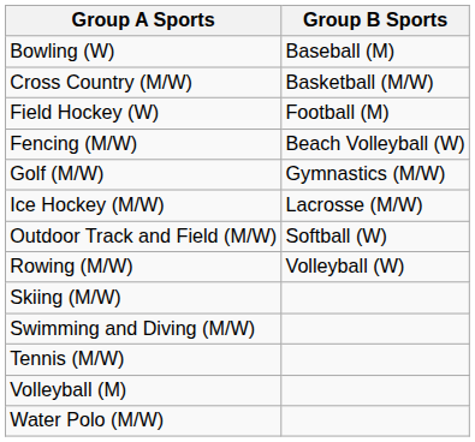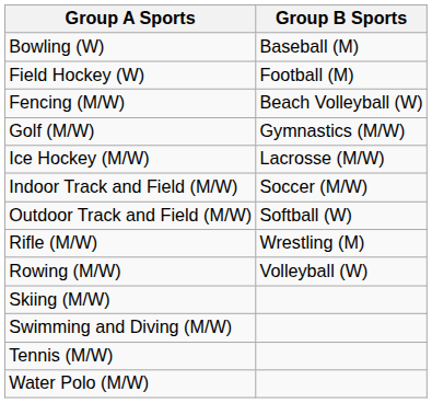 <table class="wikitable">
 <tr>
 <th>Group A Sports</th>
 <th>Group B Sports</th>
 </tr>
 <tr>
 <td>Bowling (W)</td>
 <td>Baseball (M)</td>
-</tr>
-<tr>
-<td>Cross Country (M/W)</td>
-<td>Basketball (M/W)</td>
 </tr>
 <tr>
 <td>Field Hockey (W)</td>
 <td>Football (M)</td>
 </tr>
 <tr>
 <td>Fencing (M/W)</td>
 <td>Beach Volleyball (W)</td>
 </tr>
 <tr>
 <td>Golf (M/W)</td>
 <td>Gymnastics (M/W)</td>
 </tr>
 <tr>
 <td>Ice Hockey (M/W)</td>
 <td>Lacrosse (M/W)</td>
 </tr>
 <tr>
+<td>Indoor Track and Field (M/W)</td>
+<td>Soccer (M/W)</td>
+</tr>
+<tr>
 <td>Outdoor Track and Field (M/W)</td>
 <td>Softball (W)</td>
+</tr>
+<tr>
+<td>Rifle (M/W)</td>
+<td>Wrestling (M)</td>
 </tr>
 <tr>
 <td>Rowing (M/W)</td>
 <td>Volleyball (W)</td>
 </tr>
 <tr>
 <td>Skiing (M/W)</td>
 <td></td>
 </tr>
 <tr>
 <td>Swimming and Diving (M/W)</td>
 <td></td>
 </tr>
 <tr>
 <td>Tennis (M/W)</td>
 <td></td>
 </tr>
 <tr>
-<td>Volleyball (M)</td>
-<td></td>
-</tr>
-<tr>
 <td>Water Polo (M/W)</td>
 <td></td>
 </tr>
 </table>
